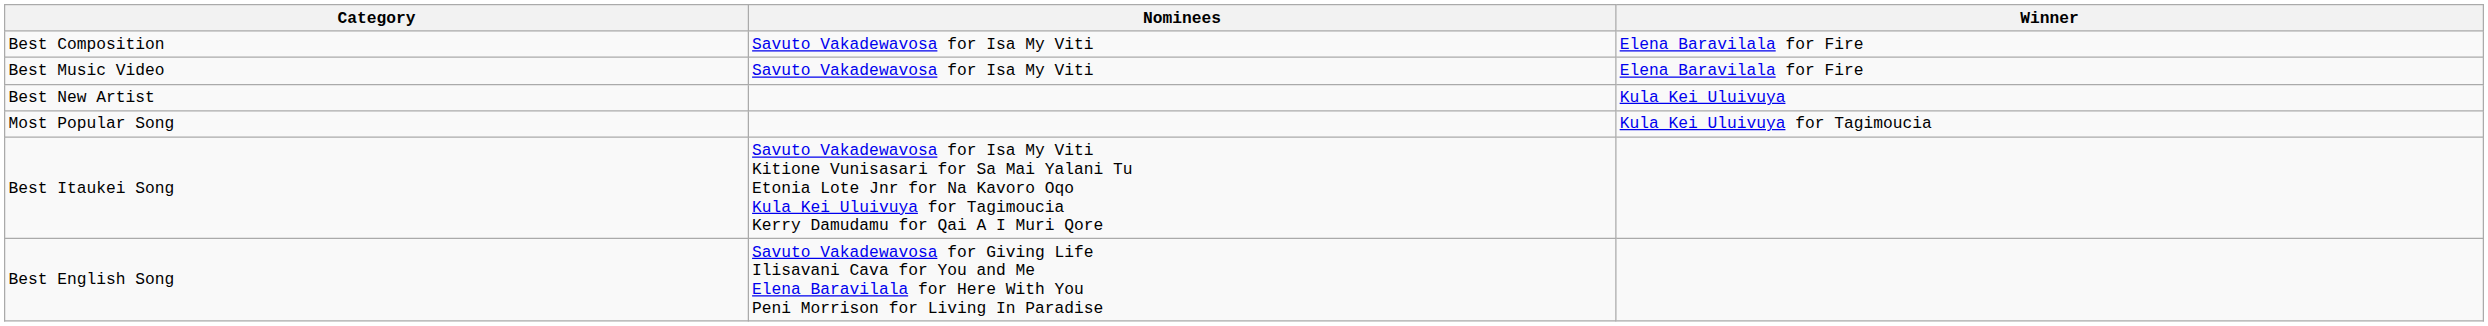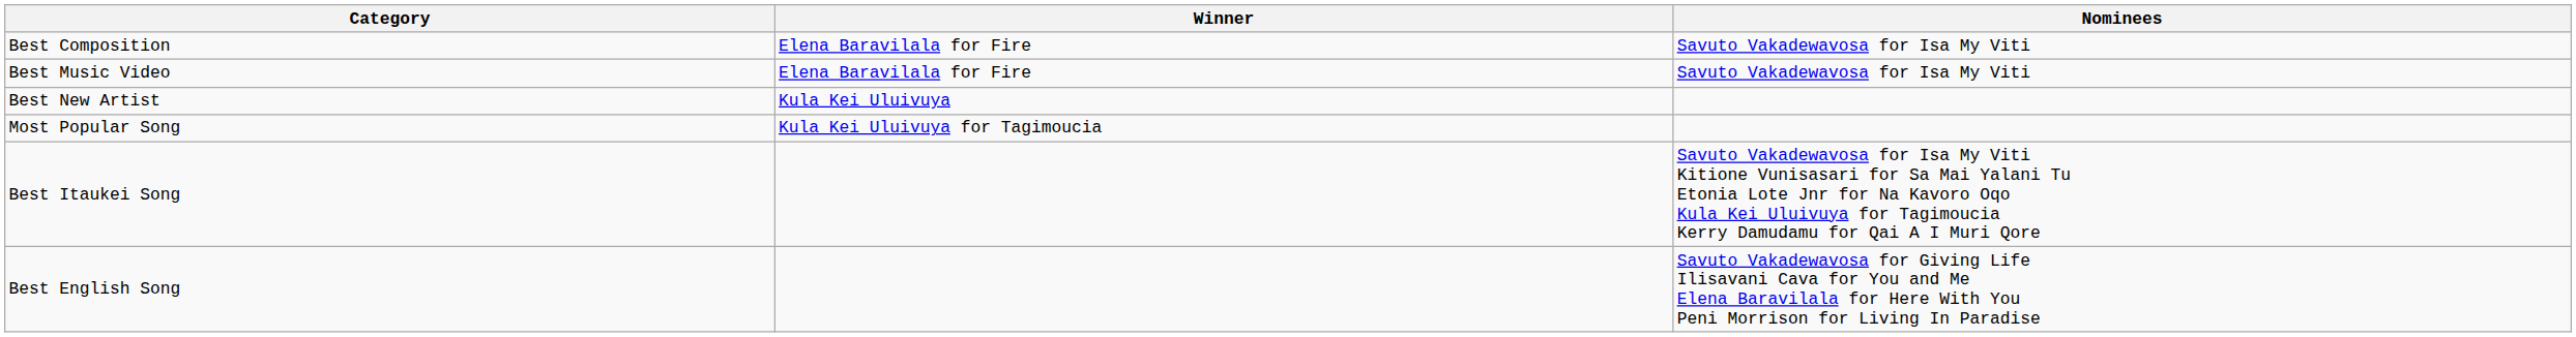 <table style="width:100%;" class="wikitable sortable">
 <tr>
 <th style="width:30%;">Category</th>
+<th style="width:35%;">Winner</th>
 <th style="width:35%;">Nominees</th>
-<th style="width:35%;">Winner</th>
 </tr>
 <tr>
 <td>Best Composition</td>
+<td><a href='#'>Elena Baravilala</a> for Fire</td>
 <td><a href='#'>Savuto Vakadewavosa</a> for Isa My Viti</td>
-<td><a href='#'>Elena Baravilala</a> for Fire</td>
 </tr>
 <tr>
 <td>Best Music Video</td>
+<td><a href='#'>Elena Baravilala</a> for Fire</td>
 <td><a href='#'>Savuto Vakadewavosa</a> for Isa My Viti</td>
-<td><a href='#'>Elena Baravilala</a> for Fire</td>
 </tr>
 <tr>
 <td>Best New Artist</td>
+<td><a href='#'>Kula Kei Uluivuya</a></td>
 <td></td>
-<td><a href='#'>Kula Kei Uluivuya</a></td>
 </tr>
 <tr>
 <td>Most Popular Song</td>
+<td><a href='#'>Kula Kei Uluivuya</a> for Tagimoucia</td>
 <td></td>
-<td><a href='#'>Kula Kei Uluivuya</a> for Tagimoucia</td>
 </tr>
 <tr>
 <td>Best Itaukei Song</td>
+<td></td>
 <td><a href='#'>Savuto Vakadewavosa</a> for Isa My Viti <br> Kitione Vunisasari for Sa Mai Yalani Tu <br> Etonia Lote Jnr for Na Kavoro Oqo <br> <a href='#'>Kula Kei Uluivuya</a> for Tagimoucia <br> Kerry Damudamu for Qai A I Muri Qore</td>
-<td></td>
 </tr>
 <tr>
 <td>Best English Song</td>
+<td></td>
 <td><a href='#'>Savuto Vakadewavosa</a> for Giving Life <br> Ilisavani Cava for You and Me <br> <a href='#'>Elena Baravilala</a> for Here With You <br> Peni Morrison for Living In Paradise</td>
-<td></td>
 </tr>
 </table>
